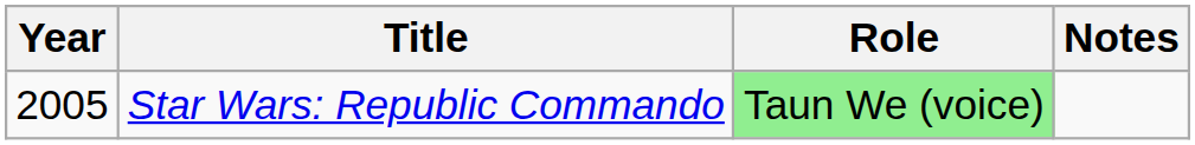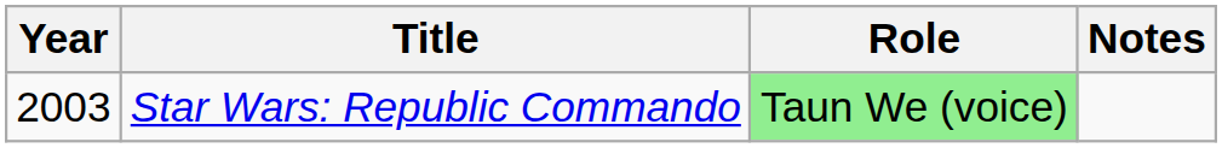 <table class="wikitable sortable">
 <tr>
 <th>Year</th>
 <th>Title</th>
 <th>Role</th>
 <th class="unsortable">Notes</th>
 </tr>
 <tr>
-<td>2005</td>
+<td>2003</td>
 <td><em><a href='#'>Star Wars: Republic Commando</a></em></td>
 <td style="background: lightgreen;">Taun We (voice)</td>
 <td></td>
 </tr>
 </table>
